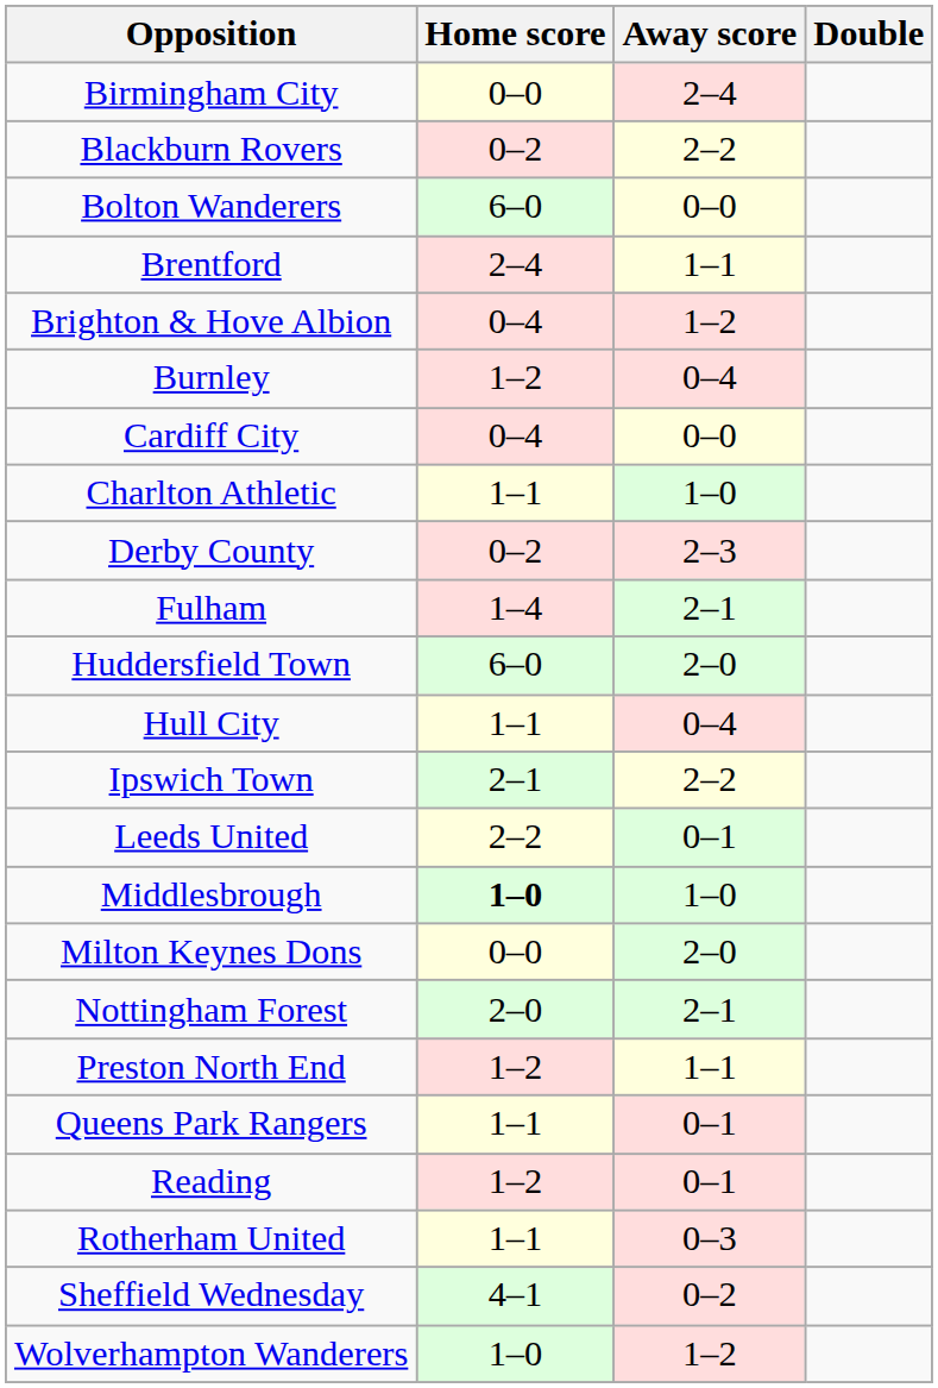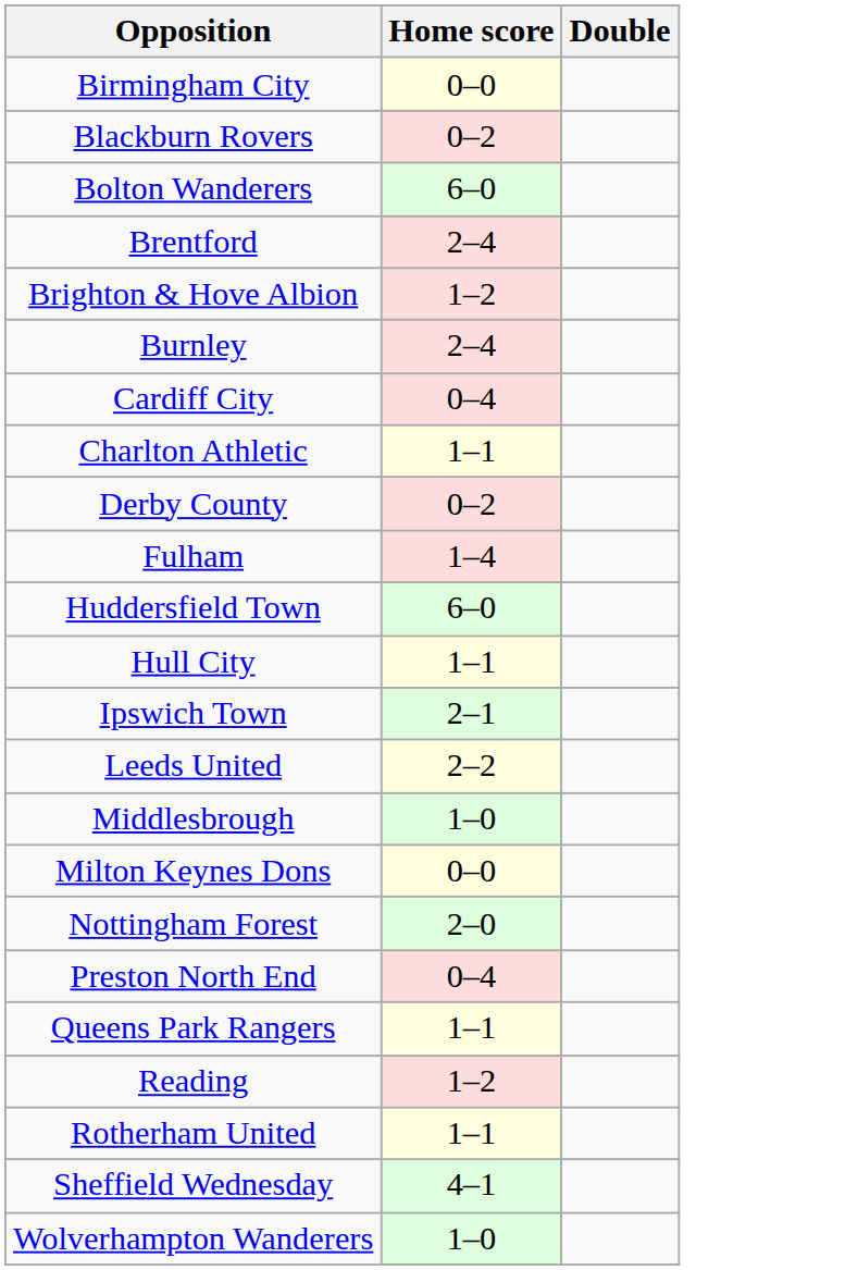 <table class="wikitable" style="text-align: center;">
 <tr>
 <th>Opposition</th>
 <th>Home score</th>
-<th>Away score</th>
 <th>Double</th>
 </tr>
 <tr>
 <td><a href='#'>Birmingham City</a></td>
 <td style="background:#ffd;">0–0</td>
-<td style="background:#fdd;">2–4</td>
 <td></td>
 </tr>
 <tr>
 <td><a href='#'>Blackburn Rovers</a></td>
 <td style="background:#fdd;">0–2</td>
-<td style="background:#ffd;">2–2</td>
 <td></td>
 </tr>
 <tr>
 <td><a href='#'>Bolton Wanderers</a></td>
 <td style="background:#dfd;">6–0</td>
-<td style="background:#ffd;">0–0</td>
 <td></td>
 </tr>
 <tr>
 <td><a href='#'>Brentford</a></td>
 <td style="background:#fdd;">2–4</td>
-<td style="background:#ffd;">1–1</td>
 <td></td>
 </tr>
 <tr>
 <td><a href='#'>Brighton & Hove Albion</a></td>
-<td style="background:#fdd;">0–4</td>
 <td style="background:#fdd;">1–2</td>
 <td></td>
 </tr>
 <tr>
 <td><a href='#'>Burnley</a></td>
-<td style="background:#fdd;">1–2</td>
-<td style="background:#fdd;">0–4</td>
+<td style="background:#fdd;">2–4</td>
 <td></td>
 </tr>
 <tr>
 <td><a href='#'>Cardiff City</a></td>
 <td style="background:#fdd;">0–4</td>
-<td style="background:#ffd;">0–0</td>
 <td></td>
 </tr>
 <tr>
 <td><a href='#'>Charlton Athletic</a></td>
 <td style="background:#ffd;">1–1</td>
-<td style="background:#dfd;">1–0</td>
 <td></td>
 </tr>
 <tr>
 <td><a href='#'>Derby County</a></td>
 <td style="background:#fdd;">0–2</td>
-<td style="background:#fdd;">2–3</td>
 <td></td>
 </tr>
 <tr>
 <td><a href='#'>Fulham</a></td>
 <td style="background:#fdd;">1–4</td>
-<td style="background:#dfd;">2–1</td>
 <td></td>
 </tr>
 <tr>
 <td><a href='#'>Huddersfield Town</a></td>
 <td style="background:#dfd;">6–0</td>
-<td style="background:#dfd;">2–0</td>
 <td></td>
 </tr>
 <tr>
 <td><a href='#'>Hull City</a></td>
 <td style="background:#ffd;">1–1</td>
-<td style="background:#fdd;">0–4</td>
 <td></td>
 </tr>
 <tr>
 <td><a href='#'>Ipswich Town</a></td>
 <td style="background:#dfd;">2–1</td>
-<td style="background:#ffd;">2–2</td>
 <td></td>
 </tr>
 <tr>
 <td><a href='#'>Leeds United</a></td>
 <td style="background:#ffd;">2–2</td>
-<td style="background:#dfd;">0–1</td>
 <td></td>
 </tr>
 <tr>
 <td><a href='#'>Middlesbrough</a></td>
-<td style="background:#dfd;"><strong>1–0</strong></td>
 <td style="background:#dfd;">1–0</td>
 <td></td>
 </tr>
 <tr>
 <td><a href='#'>Milton Keynes Dons</a></td>
 <td style="background:#ffd;">0–0</td>
-<td style="background:#dfd;">2–0</td>
 <td></td>
 </tr>
 <tr>
 <td><a href='#'>Nottingham Forest</a></td>
 <td style="background:#dfd;">2–0</td>
-<td style="background:#dfd;">2–1</td>
 <td></td>
 </tr>
 <tr>
 <td><a href='#'>Preston North End</a></td>
-<td style="background:#fdd;">1–2</td>
-<td style="background:#ffd;">1–1</td>
+<td style="background:#fdd;">0–4</td>
 <td></td>
 </tr>
 <tr>
 <td><a href='#'>Queens Park Rangers</a></td>
 <td style="background:#ffd;">1–1</td>
-<td style="background:#fdd;">0–1</td>
 <td></td>
 </tr>
 <tr>
 <td><a href='#'>Reading</a></td>
 <td style="background:#fdd;">1–2</td>
-<td style="background:#fdd;">0–1</td>
 <td></td>
 </tr>
 <tr>
 <td><a href='#'>Rotherham United</a></td>
 <td style="background:#ffd;">1–1</td>
-<td style="background:#fdd;">0–3</td>
 <td></td>
 </tr>
 <tr>
 <td><a href='#'>Sheffield Wednesday</a></td>
 <td style="background:#dfd;">4–1</td>
-<td style="background:#fdd;">0–2</td>
 <td></td>
 </tr>
 <tr>
 <td><a href='#'>Wolverhampton Wanderers</a></td>
 <td style="background:#dfd;">1–0</td>
-<td style="background:#fdd;">1–2</td>
 <td></td>
 </tr>
 </table>
